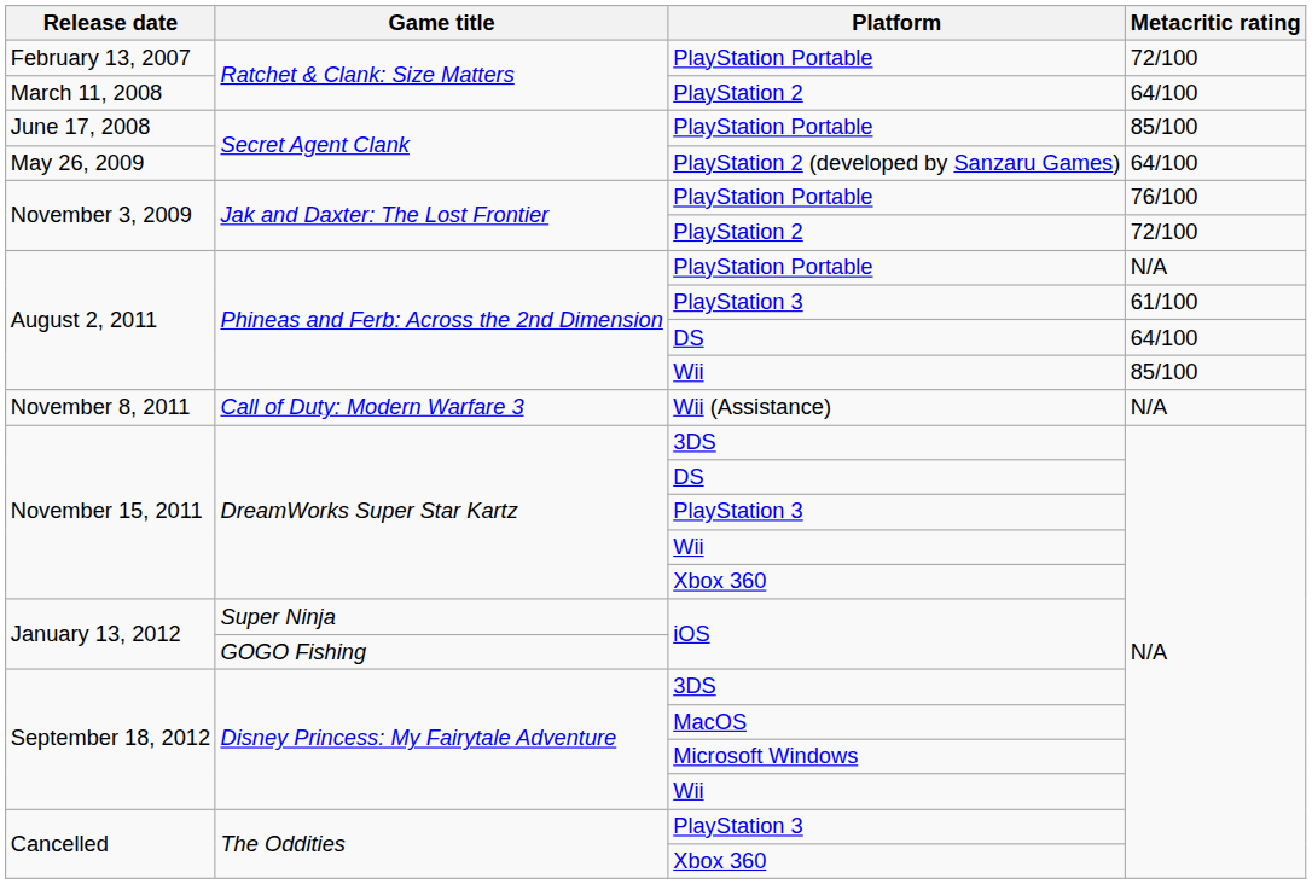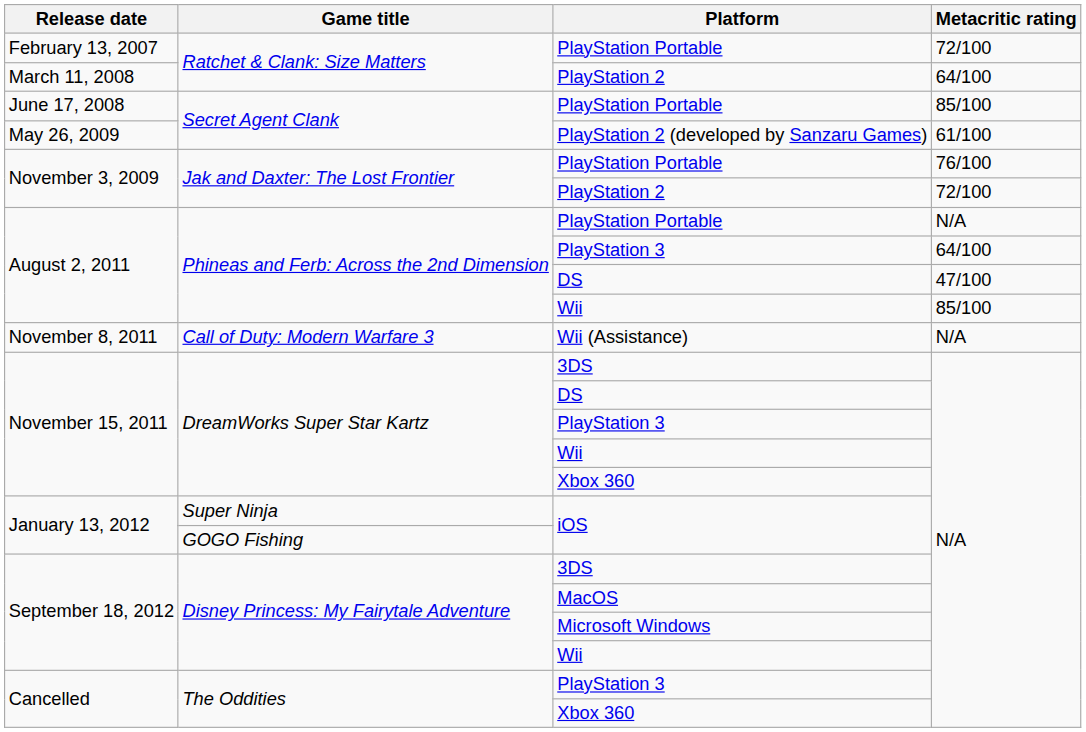 <table class="wikitable">
 <tr>
 <th>Release date</th>
 <th>Game title</th>
 <th>Platform</th>
 <th>Metacritic rating</th>
 </tr>
 <tr>
 <td>February 13, 2007</td>
 <td rowspan="2"><em><a href='#'>Ratchet & Clank: Size Matters</a></em></td>
 <td><a href='#'>PlayStation Portable</a></td>
 <td>72/100</td>
 </tr>
 <tr>
 <td>March 11, 2008</td>
 <td><a href='#'>PlayStation 2</a></td>
 <td>64/100</td>
 </tr>
 <tr>
 <td>June 17, 2008</td>
 <td rowspan="2"><em><a href='#'>Secret Agent Clank</a></em></td>
 <td><a href='#'>PlayStation Portable</a></td>
 <td>85/100</td>
 </tr>
 <tr>
 <td>May 26, 2009</td>
 <td><a href='#'>PlayStation 2</a> (developed by <a href='#'>Sanzaru Games</a>)</td>
-<td>64/100</td>
+<td>61/100</td>
 </tr>
 <tr>
 <td rowspan="2">November 3, 2009</td>
 <td rowspan="2"><em><a href='#'>Jak and Daxter: The Lost Frontier</a></em></td>
 <td><a href='#'>PlayStation Portable</a></td>
 <td>76/100</td>
 </tr>
 <tr>
 <td><a href='#'>PlayStation 2</a></td>
 <td>72/100</td>
 </tr>
 <tr>
 <td rowspan="4">August 2, 2011</td>
 <td rowspan="4"><em><a href='#'>Phineas and Ferb: Across the 2nd Dimension</a></em></td>
 <td><a href='#'>PlayStation Portable</a></td>
 <td>N/A</td>
 </tr>
 <tr>
 <td><a href='#'>PlayStation 3</a></td>
-<td>61/100</td>
+<td>64/100</td>
 </tr>
 <tr>
 <td><a href='#'>DS</a></td>
-<td>64/100</td>
+<td>47/100</td>
 </tr>
 <tr>
 <td><a href='#'>Wii</a></td>
 <td>85/100</td>
 </tr>
 <tr>
 <td>November 8, 2011</td>
 <td><em><a href='#'>Call of Duty: Modern Warfare 3</a></em></td>
 <td><a href='#'>Wii</a> (Assistance)</td>
 <td>N/A</td>
 </tr>
 <tr>
 <td rowspan="5">November 15, 2011</td>
 <td rowspan="5"><em>DreamWorks Super Star Kartz</em></td>
 <td><a href='#'>3DS</a></td>
 <td rowspan="13">N/A</td>
 </tr>
 <tr>
 <td><a href='#'>DS</a></td>
 </tr>
 <tr>
 <td><a href='#'>PlayStation 3</a></td>
 </tr>
 <tr>
 <td><a href='#'>Wii</a></td>
 </tr>
 <tr>
 <td><a href='#'>Xbox 360</a></td>
 </tr>
 <tr>
 <td rowspan="2">January 13, 2012</td>
 <td><em>Super Ninja</em></td>
 <td rowspan="2"><a href='#'>iOS</a></td>
 </tr>
 <tr>
 <td><em>GOGO Fishing</em></td>
 </tr>
 <tr>
 <td rowspan="4">September 18, 2012</td>
 <td rowspan="4"><em><a href='#'>Disney Princess: My Fairytale Adventure</a></em></td>
 <td><a href='#'>3DS</a></td>
 </tr>
 <tr>
 <td><a href='#'>MacOS</a></td>
 </tr>
 <tr>
 <td><a href='#'>Microsoft Windows</a></td>
 </tr>
 <tr>
 <td><a href='#'>Wii</a></td>
 </tr>
 <tr>
 <td rowspan="2">Cancelled</td>
 <td rowspan="2"><em>The Oddities</em></td>
 <td><a href='#'>PlayStation 3</a></td>
 </tr>
 <tr>
 <td><a href='#'>Xbox 360</a></td>
 </tr>
 </table>
